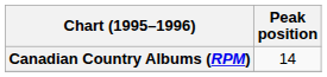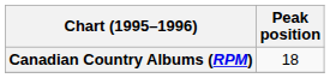 <table class="wikitable sortable plainrowheaders" style="text-align:center">
 <tr>
 <th scope="col">Chart (1995–1996)</th>
 <th scope="col">Peak<br> position</th>
 </tr>
 <tr>
 <th scope="row">Canadian Country Albums (<em><a href='#'>RPM</a></em>)</th>
-<td>14</td>
+<td>18</td>
 </tr>
 <tr>
 </tr>
 <tr>
 </tr>
 </table>
